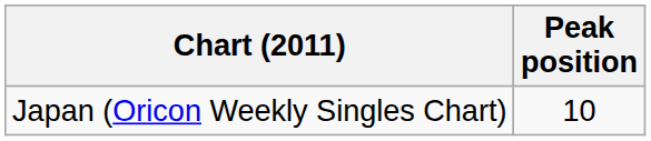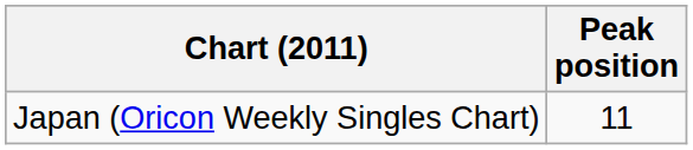 <table class="wikitable sortable" border="1">
 <tr>
 <th>Chart (2011)</th>
 <th>Peak<br>position</th>
 </tr>
 <tr>
 <td>Japan (<a href='#'>Oricon</a> Weekly Singles Chart)</td>
-<td style="text-align:center;">10</td>
+<td style="text-align:center;">11</td>
 </tr>
 </table>
